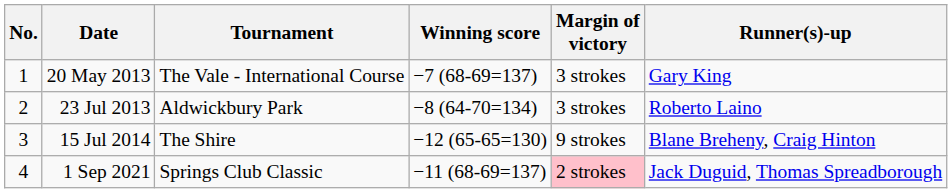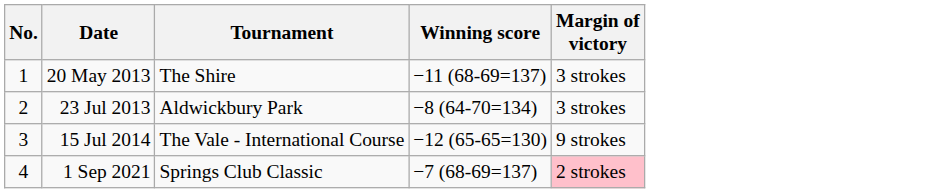 <table class="wikitable" style="font-size:95%;">
 <tr>
 <th>No.</th>
 <th>Date</th>
 <th>Tournament</th>
 <th>Winning score</th>
 <th>Margin of<br>victory</th>
-<th>Runner(s)-up</th>
 </tr>
 <tr>
 <td align=center>1</td>
 <td align=right>20 May 2013</td>
-<td>The Vale - International Course</td>
-<td>−7 (68-69=137)</td>
+<td>The Shire</td>
+<td>−11 (68-69=137)</td>
 <td>3 strokes</td>
-<td> <a href='#'>Gary King</a></td>
 </tr>
 <tr>
 <td align=center>2</td>
 <td align=right>23 Jul 2013</td>
 <td>Aldwickbury Park</td>
 <td>−8 (64-70=134)</td>
 <td>3 strokes</td>
-<td> <a href='#'>Roberto Laino</a></td>
 </tr>
 <tr>
 <td align=center>3</td>
 <td align=right>15 Jul 2014</td>
-<td>The Shire</td>
+<td>The Vale - International Course</td>
 <td>−12 (65-65=130)</td>
 <td>9 strokes</td>
-<td> <a href='#'>Blane Breheny</a>,  <a href='#'>Craig Hinton</a></td>
 </tr>
 <tr>
 <td align=center>4</td>
 <td align=right>1 Sep 2021</td>
 <td>Springs Club Classic</td>
-<td>−11 (68-69=137)</td>
+<td>−7 (68-69=137)</td>
 <td style="background: pink;">2 strokes</td>
-<td> <a href='#'>Jack Duguid</a>,  <a href='#'>Thomas Spreadborough</a></td>
 </tr>
 </table>
